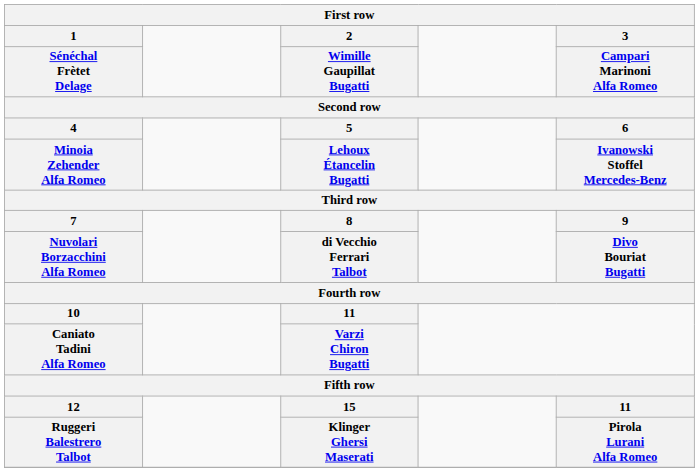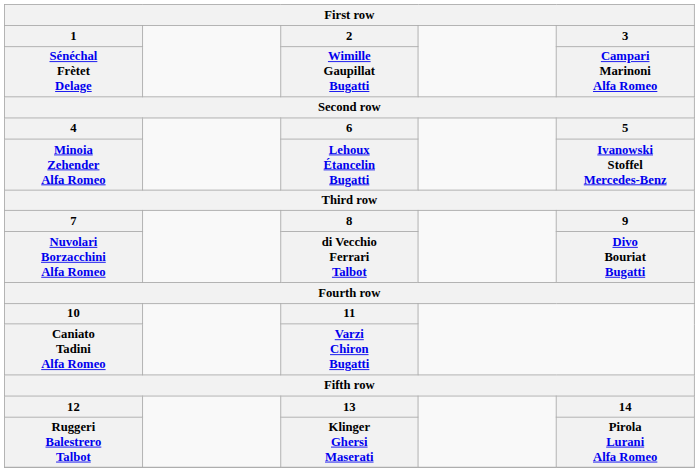 <table class="wikitable" style="font-size: 90%;">
 <tr>
 <th colspan=5>First row</th>
 </tr>
 <tr>
 <th width="150">1</th>
 <td width="150" rowspan="2"></td>
 <th width="150">2</th>
 <td width="150" rowspan="2"></td>
 <th width="150">3</th>
 </tr>
 <tr>
 <th> <a href='#'>Sénéchal</a><br> Frètet<br><a href='#'>Delage</a></th>
 <th> <a href='#'>Wimille</a><br> Gaupillat<br><a href='#'>Bugatti</a></th>
 <th> <a href='#'>Campari</a><br> Marinoni<br><a href='#'>Alfa Romeo</a></th>
 </tr>
 <tr>
 <th colspan=5>Second row</th>
 </tr>
 <tr>
 <th>4</th>
 <td rowspan=2></td>
+<th>6</th>
+<td rowspan=2></td>
 <th>5</th>
-<td rowspan=2></td>
-<th>6</th>
 </tr>
 <tr>
 <th> <a href='#'>Minoia</a><br> <a href='#'>Zehender</a><br><a href='#'>Alfa Romeo</a></th>
 <th> <a href='#'>Lehoux</a><br> <a href='#'>Étancelin</a><br><a href='#'>Bugatti</a></th>
 <th> <a href='#'>Ivanowski</a><br> Stoffel<br><a href='#'>Mercedes-Benz</a></th>
 </tr>
 <tr>
 <th colspan=5>Third row</th>
 </tr>
 <tr>
 <th>7</th>
 <td rowspan=2></td>
 <th>8</th>
 <td rowspan=2></td>
 <th>9</th>
 </tr>
 <tr>
 <th> <a href='#'>Nuvolari</a><br> <a href='#'>Borzacchini</a><br><a href='#'>Alfa Romeo</a></th>
 <th> di Vecchio<br> Ferrari<br><a href='#'>Talbot</a></th>
 <th> <a href='#'>Divo</a><br> Bouriat<br><a href='#'>Bugatti</a></th>
 </tr>
 <tr>
 <th colspan=5>Fourth row</th>
 </tr>
 <tr>
 <th>10</th>
 <td rowspan=2></td>
 <th>11</th>
 <td rowspan=2 colspan=2></td>
 </tr>
 <tr>
 <th> Caniato<br> Tadini<br><a href='#'>Alfa Romeo</a></th>
 <th> <a href='#'>Varzi</a><br> <a href='#'>Chiron</a><br><a href='#'>Bugatti</a></th>
 </tr>
 <tr>
 <th colspan=5>Fifth row</th>
 </tr>
 <tr>
 <th>12</th>
 <td rowspan=2></td>
-<th>15</th>
+<th>13</th>
 <td rowspan=2></td>
-<th>11</th>
+<th>14</th>
 </tr>
 <tr>
 <th> Ruggeri<br> <a href='#'>Balestrero</a><br><a href='#'>Talbot</a></th>
 <th> Klinger<br> <a href='#'>Ghersi</a><br><a href='#'>Maserati</a></th>
 <th> Pirola<br> <a href='#'>Lurani</a><br><a href='#'>Alfa Romeo</a></th>
 </tr>
 <tr>
 </tr>
 </table>
